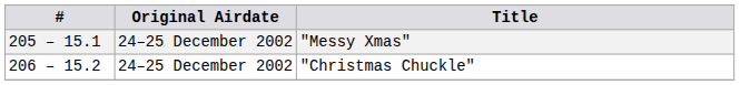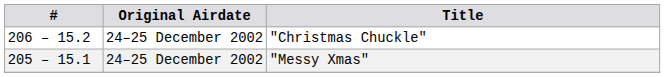 <table class="wikitable">
 <tr>
 <th style="background:#dedde2; width:15%;">#</th>
 <th style="background:#dedde2; width:25%;">Original Airdate</th>
 <th style="background:#dedde2;">Title</th>
-</tr>
-<tr style="background:#f2f2f2;"|>
-<td>205 – 15.1</td>
-<td>24–25 December 2002</td>
-<td>"Messy Xmas"</td>
 </tr>
 <tr style="background:#fff;"|>
 <td>206 – 15.2</td>
 <td>24–25 December 2002</td>
 <td>"Christmas Chuckle"</td>
 </tr>
 <tr style="background:#f2f2f2;"|>
+<td>205 – 15.1</td>
+<td>24–25 December 2002</td>
+<td>"Messy Xmas"</td>
+</tr>
+<tr style="background:#f2f2f2;"|>
 </tr>
 </table>
